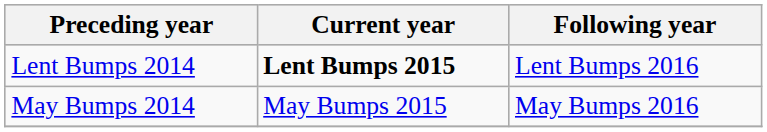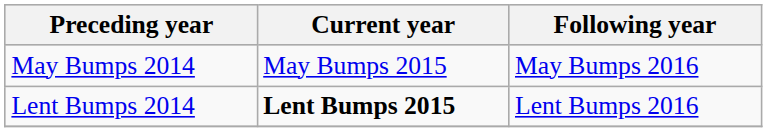 <table class="wikitable" style="margin:1em auto;">
 <tr>
 <th width=150>Preceding year</th>
 <th width=150>Current year</th>
 <th width=150>Following year</th>
 </tr>
 <tr>
+<td><a href='#'>May Bumps 2014</a></td>
+<td><a href='#'>May Bumps 2015</a></td>
+<td><a href='#'>May Bumps 2016</a></td>
+</tr>
+<tr>
 <td><a href='#'>Lent Bumps 2014</a></td>
 <td><strong>Lent Bumps 2015</strong></td>
 <td><a href='#'>Lent Bumps 2016</a></td>
 </tr>
 <tr>
-<td><a href='#'>May Bumps 2014</a></td>
-<td><a href='#'>May Bumps 2015</a></td>
-<td><a href='#'>May Bumps 2016</a></td>
-</tr>
-<tr>
 </tr>
 </table>
